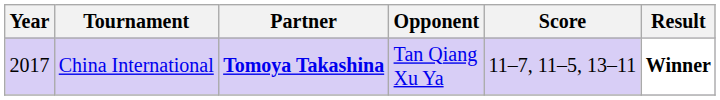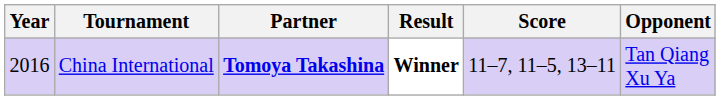 <table class="sortable wikitable" style="font-size: 90%;">
 <tr>
 <th>Year</th>
 <th>Tournament</th>
 <th>Partner</th>
+<th>Result</th>
+<th>Score</th>
 <th>Opponent</th>
-<th>Score</th>
-<th>Result</th>
 </tr>
 <tr style="background:#D8CEF6">
-<td align="center">2017</td>
+<td align="center">2016</td>
 <td align="left"><a href='#'>China International</a></td>
 <td align="left"><strong> <a href='#'>Tomoya Takashina</a></strong></td>
+<td style="text-align:left; background:white"> <strong>Winner</strong></td>
+<td align="left">11–7, 11–5, 13–11</td>
 <td align="left"> <a href='#'>Tan Qiang</a><br> <a href='#'>Xu Ya</a></td>
-<td align="left">11–7, 11–5, 13–11</td>
-<td style="text-align:left; background:white"> <strong>Winner</strong></td>
 </tr>
 </table>
